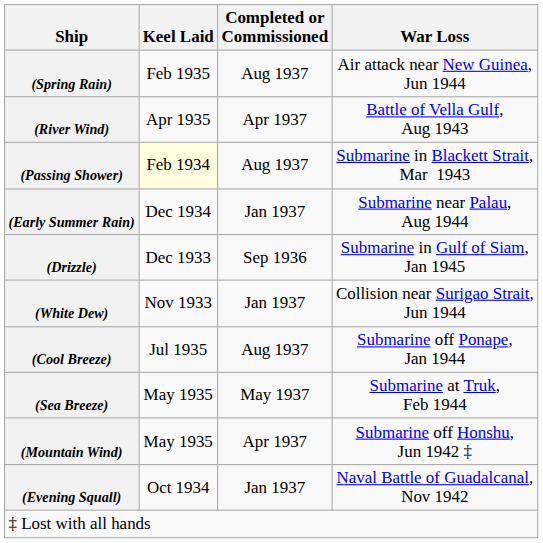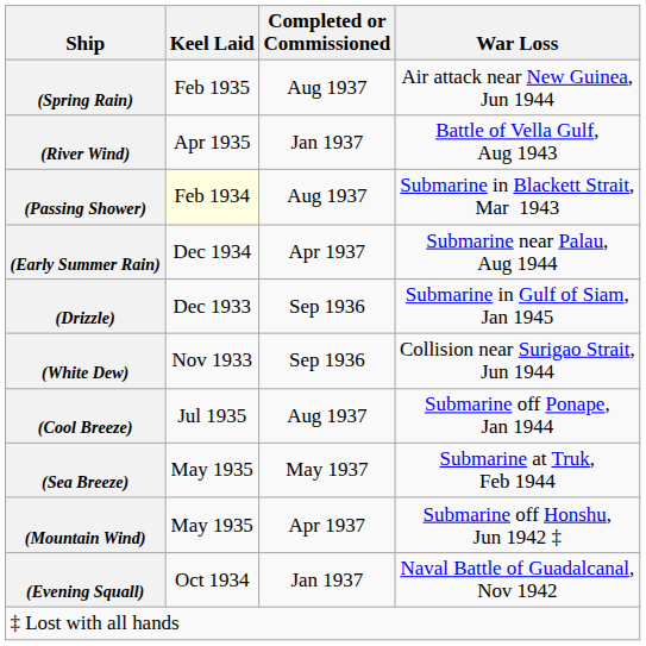 <table class="wikitable plainrowheaders" style="text-align: center">
 <tr valign="bottom">
 <th scope="col">Ship</th>
 <th scope="col">Keel Laid</th>
 <th scope="col">Completed or<br>Commissioned</th>
 <th scope="col">War Loss</th>
 </tr>
 <tr>
 <th><br><small><em>(Spring Rain)</em></small></th>
 <td>Feb 1935</td>
 <td>Aug 1937</td>
 <td>Air attack near <a href='#'>New Guinea</a>,<br>Jun 1944</td>
 </tr>
 <tr>
 <th><br><small><em>(River Wind)</em></small></th>
 <td>Apr 1935</td>
-<td>Apr 1937</td>
+<td>Jan 1937</td>
 <td><a href='#'>Battle of Vella Gulf</a>,<br>Aug 1943</td>
 </tr>
 <tr>
 <th><br><small><em>(Passing Shower)</em></small></th>
 <td style="background: lightyellow;">Feb 1934</td>
 <td>Aug 1937</td>
 <td><a href='#'>Submarine</a> in <a href='#'>Blackett Strait</a>,<br>Mar  1943</td>
 </tr>
 <tr>
 <th><br><small><em>(Early Summer Rain)</em></small></th>
 <td>Dec 1934</td>
-<td>Jan 1937</td>
+<td>Apr 1937</td>
 <td><a href='#'>Submarine</a> near <a href='#'>Palau</a>,<br>Aug 1944</td>
 </tr>
 <tr>
 <th><br><small><em>(Drizzle)</em></small></th>
 <td>Dec 1933</td>
 <td>Sep 1936</td>
 <td><a href='#'>Submarine</a> in <a href='#'>Gulf of Siam</a>,<br>Jan 1945</td>
 </tr>
 <tr>
 <th><br><small><em>(White Dew)</em></small></th>
 <td>Nov 1933</td>
-<td>Jan 1937</td>
+<td>Sep 1936</td>
 <td>Collision near <a href='#'>Surigao Strait</a>,<br>Jun 1944</td>
 </tr>
 <tr>
 <th><br><small><em>(Cool Breeze)</em></small></th>
 <td>Jul 1935</td>
 <td>Aug 1937</td>
 <td><a href='#'>Submarine</a> off <a href='#'>Ponape</a>,<br>Jan 1944</td>
 </tr>
 <tr>
 <th><br><small><em>(Sea Breeze)</em></small></th>
 <td>May 1935</td>
 <td>May 1937</td>
 <td><a href='#'>Submarine</a> at <a href='#'>Truk</a>,<br>Feb 1944</td>
 </tr>
 <tr>
 <th><br><small><em>(Mountain Wind)</em></small></th>
 <td>May 1935</td>
 <td>Apr 1937</td>
 <td><a href='#'>Submarine</a> off <a href='#'>Honshu</a>,<br>Jun 1942 ‡</td>
 </tr>
 <tr>
 <th><br><small><em>(Evening Squall)</em></small></th>
 <td>Oct 1934</td>
 <td>Jan 1937</td>
 <td><a href='#'>Naval Battle of Guadalcanal</a>,<br>Nov 1942</td>
 </tr>
 <tr>
 <td colspan=11 style="text-align: left">‡ Lost with all hands</td>
 </tr>
 </table>
